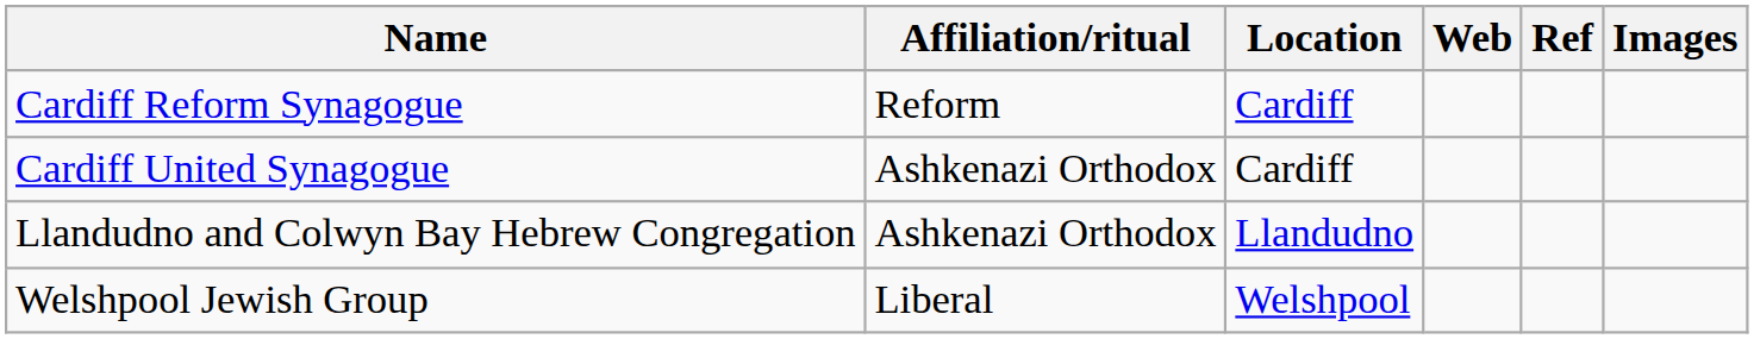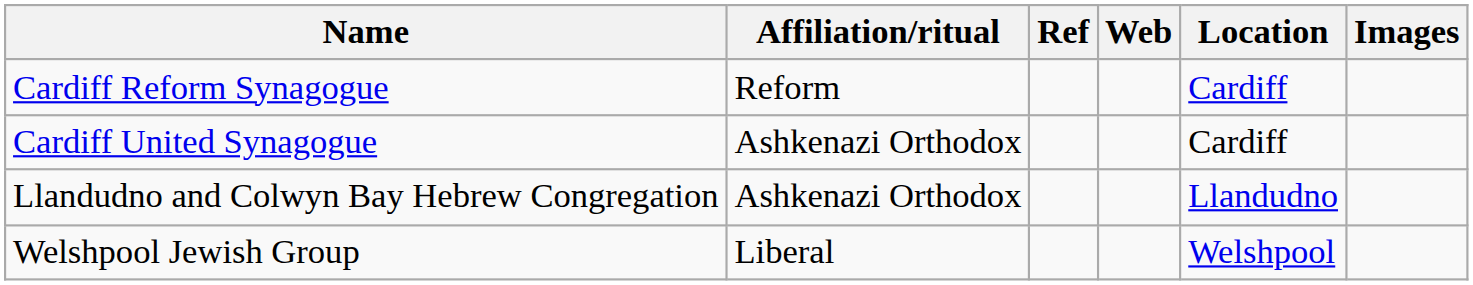 <table class="wikitable sortable">
 <tr>
 <th>Name</th>
 <th>Affiliation/ritual</th>
+<th>Ref</th>
+<th>Web</th>
 <th>Location</th>
-<th>Web</th>
-<th>Ref</th>
 <th>Images</th>
 </tr>
 <tr>
 <td><a href='#'>Cardiff Reform Synagogue</a></td>
 <td>Reform</td>
-<td><a href='#'>Cardiff</a></td>
 <td></td>
 <td></td>
+<td><a href='#'>Cardiff</a></td>
 <td></td>
 </tr>
 <tr>
 <td><a href='#'>Cardiff United Synagogue</a></td>
 <td>Ashkenazi Orthodox</td>
-<td>Cardiff</td>
 <td></td>
 <td></td>
+<td>Cardiff</td>
 <td></td>
 </tr>
 <tr>
 <td>Llandudno and Colwyn Bay Hebrew Congregation</td>
 <td>Ashkenazi Orthodox</td>
-<td><a href='#'>Llandudno</a></td>
 <td></td>
 <td></td>
+<td><a href='#'>Llandudno</a></td>
 <td></td>
 </tr>
 <tr>
 <td>Welshpool Jewish Group</td>
 <td>Liberal</td>
-<td><a href='#'>Welshpool</a></td>
 <td></td>
 <td></td>
+<td><a href='#'>Welshpool</a></td>
 <td></td>
 </tr>
 </table>
